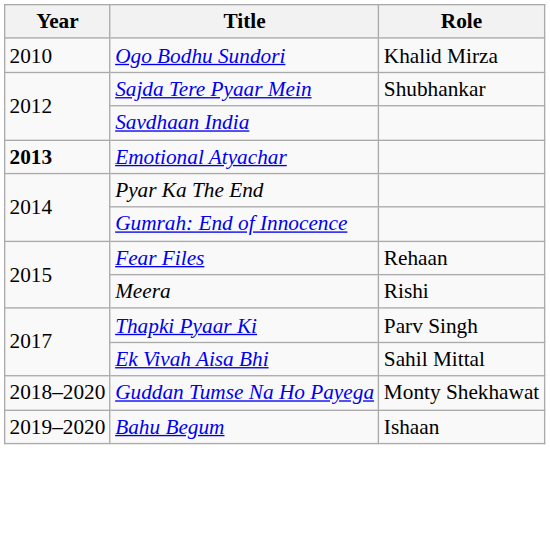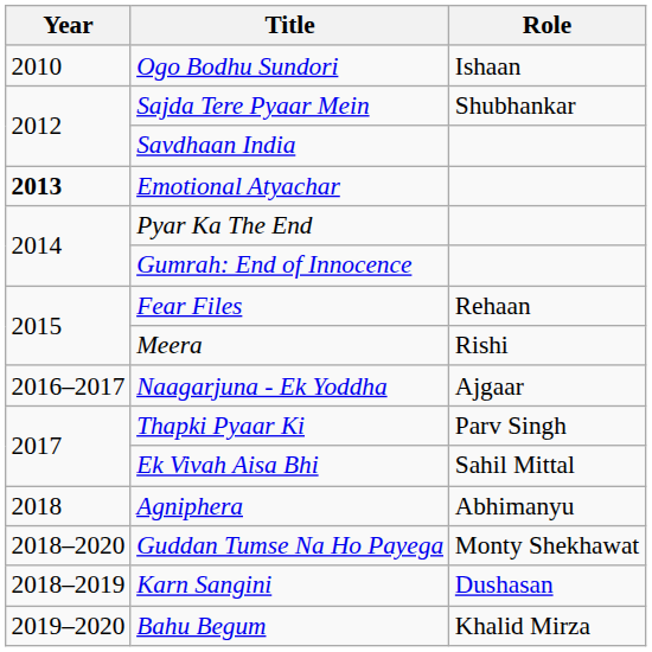 <table class="wikitable">
 <tr>
 <th>Year</th>
 <th>Title</th>
 <th>Role</th>
 </tr>
 <tr>
 <td>2010</td>
 <td><em><a href='#'>Ogo Bodhu Sundori</a></em></td>
-<td>Khalid Mirza</td>
+<td>Ishaan</td>
 </tr>
 <tr>
 <td rowspan="2">2012</td>
 <td><em><a href='#'>Sajda Tere Pyaar Mein</a></em></td>
 <td>Shubhankar</td>
 </tr>
 <tr>
 <td><em><a href='#'>Savdhaan India</a></em></td>
 <td></td>
 </tr>
 <tr>
 <td><strong>2013</strong></td>
 <td><em><a href='#'>Emotional Atyachar</a></em></td>
 <td></td>
 </tr>
 <tr>
 <td rowspan="2">2014</td>
 <td><em>Pyar Ka The End</em></td>
 <td></td>
 </tr>
 <tr>
 <td><em><a href='#'>Gumrah: End of Innocence</a></em></td>
 <td></td>
 </tr>
 <tr>
 <td rowspan="2">2015</td>
 <td><em><a href='#'>Fear Files</a></em></td>
 <td>Rehaan</td>
 </tr>
 <tr>
 <td><em>Meera</em></td>
 <td>Rishi</td>
 </tr>
 <tr>
+<td>2016–2017</td>
+<td><em><a href='#'>Naagarjuna - Ek Yoddha</a></em></td>
+<td>Ajgaar</td>
+</tr>
+<tr>
 <td rowspan="2">2017</td>
 <td><em><a href='#'>Thapki Pyaar Ki</a></em></td>
 <td>Parv Singh</td>
 </tr>
 <tr>
 <td><em><a href='#'>Ek Vivah Aisa Bhi</a></em></td>
 <td>Sahil Mittal</td>
 </tr>
 <tr>
+<td>2018</td>
+<td><em><a href='#'>Agniphera</a></em></td>
+<td>Abhimanyu</td>
+</tr>
+<tr>
 <td>2018–2020</td>
 <td><em><a href='#'>Guddan Tumse Na Ho Payega</a></em></td>
 <td>Monty Shekhawat</td>
 </tr>
 <tr>
+<td>2018–2019</td>
+<td><em><a href='#'>Karn Sangini</a></em></td>
+<td><a href='#'>Dushasan</a></td>
+</tr>
+<tr>
 <td>2019–2020</td>
 <td><em><a href='#'>Bahu Begum</a></em></td>
-<td>Ishaan</td>
+<td>Khalid Mirza</td>
 </tr>
 </table>
